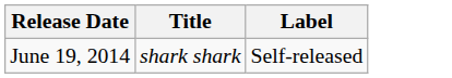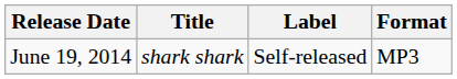 <table class="wikitable">
 <tr>
 <th>Release Date</th>
 <th>Title</th>
 <th>Label</th>
+<th>Format</th>
 </tr>
 <tr>
 <td>June 19, 2014</td>
 <td><em>shark shark</em></td>
 <td>Self-released</td>
+<td>MP3</td>
 </tr>
 </table>
